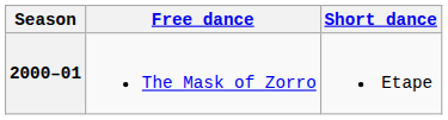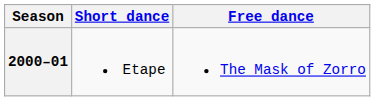 <table class=wikitable style=text-align:center>
 <tr>
 <th>Season</th>
+<th><a href='#'>Short dance</a></th>
 <th><a href='#'>Free dance</a></th>
-<th><a href='#'>Short dance</a></th>
 </tr>
 <tr>
 <th>2000–01 <br> </th>
+<td><br><ul><li>Etape</li></ul></td>
 <td><br><ul><li><a href='#'>The Mask of Zorro</a> <br></li></ul></td>
-<td><br><ul><li>Etape</li></ul></td>
 </tr>
 </table>
